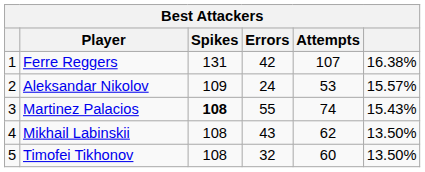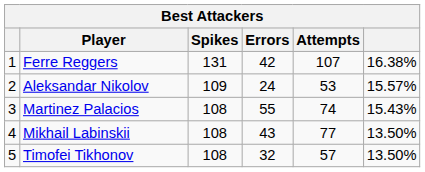 <table class="wikitable sortable" style=font-size:90%>
 <tr>
 <th colspan=7>Best Attackers</th>
 </tr>
 <tr>
 <th></th>
 <th width=158>Player</th>
 <th width=20>Spikes</th>
 <th width=20>Errors</th>
 <th width=20>Attempts</th>
 <th width=20></th>
 </tr>
 <tr>
 <td>1</td>
 <td> <a href='#'>Ferre Reggers</a></td>
 <td align=center>131</td>
 <td align=center>42</td>
 <td align=center>107</td>
 <td align=center>16.38%</td>
 </tr>
 <tr>
 <td>2</td>
 <td> <a href='#'>Aleksandar Nikolov</a></td>
 <td align=center>109</td>
 <td align=center>24</td>
 <td align=center>53</td>
 <td align=center>15.57%</td>
 </tr>
 <tr>
 <td>3</td>
 <td> <a href='#'>Martinez Palacios</a></td>
-<td align=center><strong>108</strong></td>
+<td align=center>108</td>
 <td align=center>55</td>
 <td align=center>74</td>
 <td align=center>15.43%</td>
 </tr>
 <tr>
 <td>4</td>
 <td> <a href='#'>Mikhail Labinskii</a></td>
 <td align=center>108</td>
 <td align=center>43</td>
-<td align=center>62</td>
+<td align=center>77</td>
 <td align=center>13.50%</td>
 </tr>
 <tr>
 <td>5</td>
 <td> <a href='#'>Timofei Tikhonov</a></td>
 <td align=center>108</td>
 <td align=center>32</td>
-<td align=center>60</td>
+<td align=center>57</td>
 <td align=center>13.50%</td>
 </tr>
 </table>
